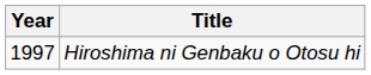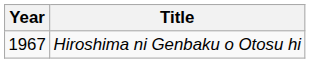 <table class="wikitable">
 <tr>
 <th>Year</th>
 <th>Title</th>
 </tr>
 <tr>
-<td>1997</td>
+<td>1967</td>
 <td><em>Hiroshima ni Genbaku o Otosu hi</em></td>
 </tr>
 </table>
